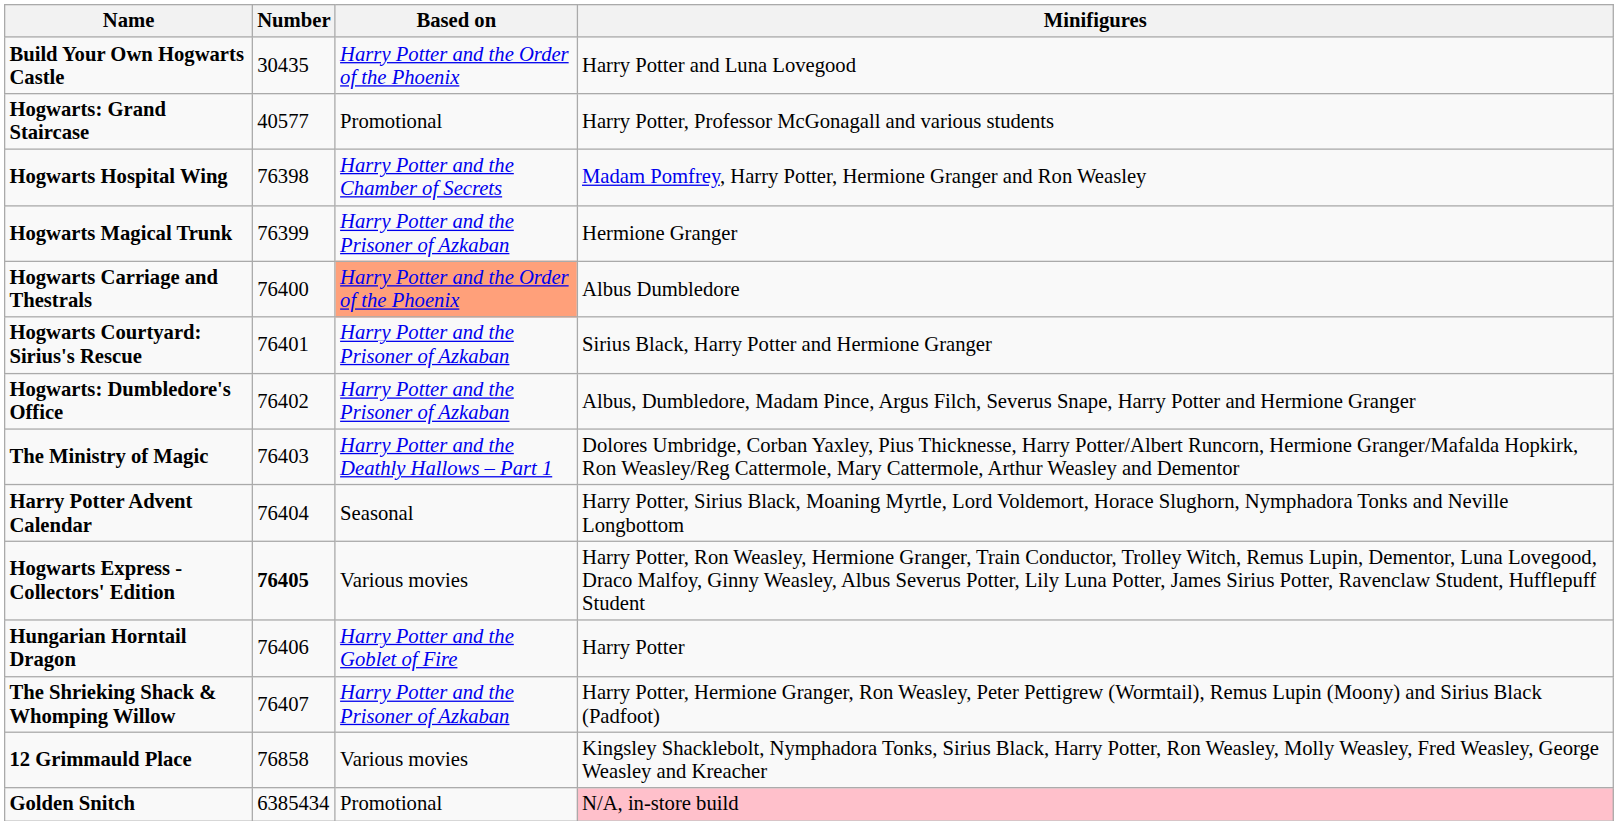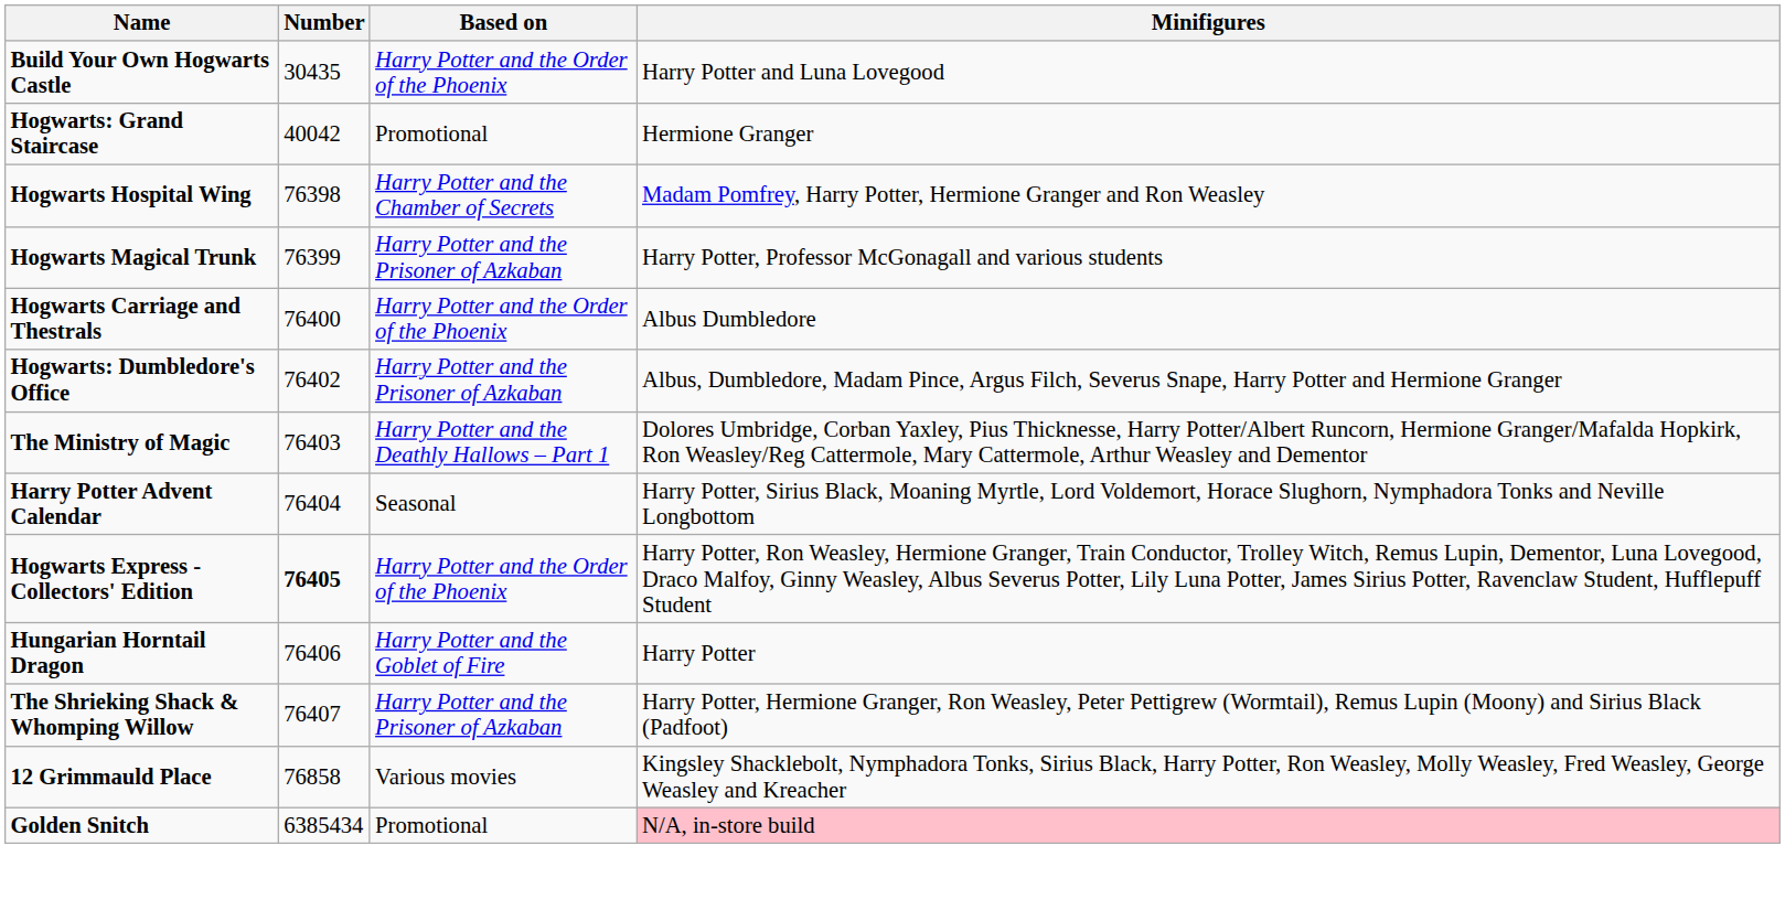 <table class="wikitable">
 <tr>
 <th>Name</th>
 <th>Number</th>
 <th>Based on</th>
 <th>Minifigures</th>
 </tr>
 <tr>
 <td><strong>Build Your Own Hogwarts Castle</strong></td>
 <td>30435</td>
 <td><em><a href='#'>Harry Potter and the Order of the Phoenix</a></em></td>
 <td>Harry Potter and Luna Lovegood</td>
 </tr>
 <tr>
 <td><strong>Hogwarts: Grand Staircase</strong></td>
-<td>40577</td>
+<td>40042</td>
 <td>Promotional</td>
-<td>Harry Potter, Professor McGonagall and various students</td>
+<td>Hermione Granger</td>
 </tr>
 <tr>
 <td><strong>Hogwarts Hospital Wing</strong></td>
 <td>76398</td>
 <td><em><a href='#'>Harry Potter and the Chamber of Secrets</a></em></td>
 <td><a href='#'>Madam Pomfrey</a>, Harry Potter, Hermione Granger and Ron Weasley</td>
 </tr>
 <tr>
 <td><strong>Hogwarts Magical Trunk</strong></td>
 <td>76399</td>
 <td><em><a href='#'>Harry Potter and the Prisoner of Azkaban</a></em></td>
-<td>Hermione Granger</td>
+<td>Harry Potter, Professor McGonagall and various students</td>
 </tr>
 <tr>
 <td><strong>Hogwarts Carriage and Thestrals</strong></td>
 <td>76400</td>
-<td style="background: lightsalmon;"><em><a href='#'>Harry Potter and the Order of the Phoenix</a></em></td>
+<td><em><a href='#'>Harry Potter and the Order of the Phoenix</a></em></td>
 <td>Albus Dumbledore</td>
-</tr>
-<tr>
-<td><strong>Hogwarts Courtyard: Sirius's Rescue</strong></td>
-<td>76401</td>
-<td><em><a href='#'>Harry Potter and the Prisoner of Azkaban</a></em></td>
-<td>Sirius Black, Harry Potter and Hermione Granger</td>
 </tr>
 <tr>
 <td><strong>Hogwarts: Dumbledore's Office</strong></td>
 <td>76402</td>
 <td><em><a href='#'>Harry Potter and the Prisoner of Azkaban</a></em></td>
 <td>Albus, Dumbledore, Madam Pince, Argus Filch, Severus Snape, Harry Potter and Hermione Granger</td>
 </tr>
 <tr>
 <td><strong>The Ministry of Magic</strong></td>
 <td>76403</td>
 <td><em><a href='#'>Harry Potter and the Deathly Hallows – Part 1</a></em></td>
 <td>Dolores Umbridge, Corban Yaxley, Pius Thicknesse, Harry Potter/Albert Runcorn, Hermione Granger/Mafalda Hopkirk, Ron Weasley/Reg Cattermole, Mary Cattermole, Arthur Weasley and Dementor</td>
 </tr>
 <tr>
 <td><strong>Harry Potter Advent Calendar</strong></td>
 <td>76404</td>
 <td>Seasonal</td>
 <td>Harry Potter, Sirius Black, Moaning Myrtle, Lord Voldemort, Horace Slughorn, Nymphadora Tonks and Neville Longbottom</td>
 </tr>
 <tr>
 <td><strong>Hogwarts Express - Collectors' Edition</strong></td>
 <td><strong>76405</strong></td>
-<td>Various movies</td>
+<td><em><a href='#'>Harry Potter and the Order of the Phoenix</a></em></td>
 <td>Harry Potter, Ron Weasley, Hermione Granger, Train Conductor, Trolley Witch, Remus Lupin, Dementor, Luna Lovegood, Draco Malfoy, Ginny Weasley, Albus Severus Potter, Lily Luna Potter, James Sirius Potter, Ravenclaw Student, Hufflepuff Student</td>
 </tr>
 <tr>
 <td><strong>Hungarian Horntail Dragon</strong></td>
 <td>76406</td>
 <td><em><a href='#'>Harry Potter and the Goblet of Fire</a></em></td>
 <td>Harry Potter</td>
 </tr>
 <tr>
 <td><strong>The Shrieking Shack & Whomping Willow</strong></td>
 <td>76407</td>
 <td><em><a href='#'>Harry Potter and the Prisoner of Azkaban</a></em></td>
 <td>Harry Potter, Hermione Granger, Ron Weasley, Peter Pettigrew (Wormtail), Remus Lupin (Moony) and Sirius Black (Padfoot)</td>
 </tr>
 <tr>
 <td><strong>12 Grimmauld Place</strong></td>
 <td>76858</td>
 <td>Various movies</td>
 <td>Kingsley Shacklebolt, Nymphadora Tonks, Sirius Black, Harry Potter, Ron Weasley, Molly Weasley, Fred Weasley, George Weasley and Kreacher</td>
 </tr>
 <tr>
 <td><strong>Golden Snitch</strong></td>
 <td>6385434</td>
 <td>Promotional</td>
 <td style="background: pink;">N/A, in-store build</td>
 </tr>
 </table>
